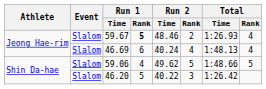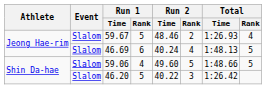 <table class="wikitable" style="font-size:90%">
 <tr>
 <th rowspan=2>Athlete</th>
 <th rowspan=2>Event</th>
 <th colspan=2>Run 1</th>
 <th colspan=2>Run 2</th>
 <th colspan=2>Total</th>
 </tr>
 <tr style="font-size:95%">
 <th>Time</th>
 <th>Rank</th>
 <th>Time</th>
 <th>Rank</th>
 <th>Time</th>
 <th>Rank</th>
 </tr>
 <tr align=center>
 <td align=left rowspan=2><a href='#'>Jeong Hae-rim</a></td>
 <td align=left><a href='#'>Slalom</a></td>
 <td>59.67</td>
-<td><strong>5</strong></td>
+<td>5</td>
 <td>48.46</td>
 <td>2</td>
 <td>1:26.93</td>
 <td>4</td>
 </tr>
 <tr align=center>
 <td align=left><a href='#'>Slalom</a></td>
 <td>46.69</td>
 <td>6</td>
 <td>40.24</td>
 <td>4</td>
 <td>1:48.13</td>
-<td>4</td>
+<td>5</td>
 </tr>
 <tr align=center>
 <td align=left rowspan=2><a href='#'>Shin Da-hae</a></td>
 <td align=left><a href='#'>Slalom</a></td>
 <td>59.06</td>
 <td>4</td>
-<td>49.62</td>
+<td>49.60</td>
 <td>5</td>
 <td>1:48.66</td>
 <td>5</td>
 </tr>
 <tr align=center>
 <td align=left><a href='#'>Slalom</a></td>
 <td>46.20</td>
 <td>5</td>
 <td>40.22</td>
 <td>3</td>
 <td>1:26.42</td>
 <td></td>
 </tr>
 </table>
